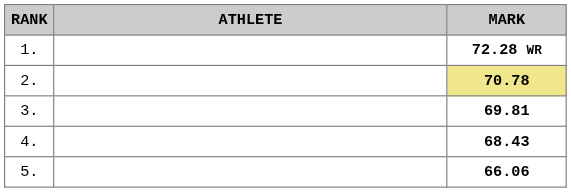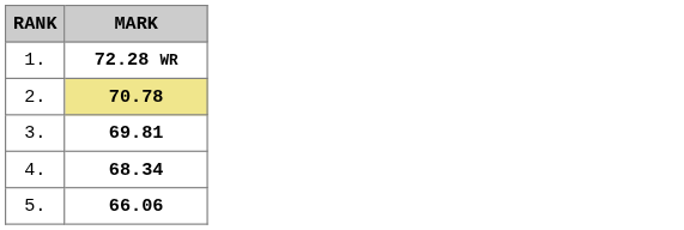 <table border="1" cellspacing="2" cellpadding="5" style="border-collapse: collapse; font-size: 100%;">
 <tr bgcolor="cccccc">
 <th>RANK</th>
-<th align="center" style="width: 25em">ATHLETE</th>
 <th align="center" style="width: 7em">MARK</th>
 </tr>
 <tr>
 <td align="center">1.</td>
-<td></td>
 <td align="center"><strong>72.28</strong> <small><strong>WR</strong></small></td>
 </tr>
 <tr>
 <td align="center">2.</td>
-<td></td>
 <td align="center" style="background: khaki;"><strong>70.78</strong></td>
 </tr>
 <tr>
 <td align="center">3.</td>
-<td></td>
 <td align="center"><strong>69.81</strong></td>
 </tr>
 <tr>
 <td align="center">4.</td>
-<td></td>
-<td align="center"><strong>68.43</strong></td>
+<td align="center"><strong>68.34</strong></td>
 </tr>
 <tr>
 <td align="center">5.</td>
-<td></td>
 <td align="center"><strong>66.06</strong></td>
 </tr>
 </table>
